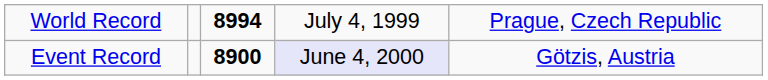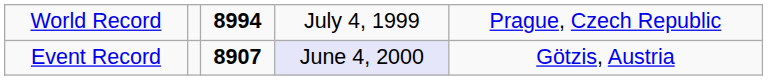 <table class="wikitable" style=" text-align:center; font-size:105%;" width="95%">
 <tr>
 <td><a href='#'>World Record</a></td>
 <td></td>
 <td><strong>8994</strong></td>
 <td>July 4, 1999</td>
 <td> <a href='#'>Prague</a>, <a href='#'>Czech Republic</a></td>
 </tr>
 <tr>
 <td><a href='#'>Event Record</a></td>
 <td></td>
-<td><strong>8900</strong></td>
+<td><strong>8907</strong></td>
 <td style="background: lavender;">June 4, 2000</td>
 <td> <a href='#'>Götzis</a>, <a href='#'>Austria</a></td>
 </tr>
 </table>
